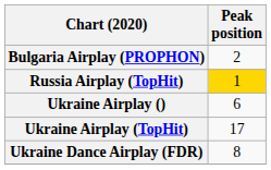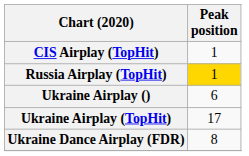 <table class="wikitable sortable plainrowheaders" style="text-align:center">
 <tr>
 <th scope="col">Chart (2020)</th>
 <th scope="col">Peak<br>position</th>
 </tr>
 <tr>
-<th scope="row">Bulgaria Airplay (<a href='#'>PROPHON</a>)</th>
-<td>2</td>
+<th scope="row"><a href='#'>CIS</a> Airplay (<a href='#'>TopHit</a>)</th>
+<td>1</td>
 </tr>
 <tr>
 <th scope="row">Russia Airplay (<a href='#'>TopHit</a>)</th>
 <td style="background: gold;">1</td>
 </tr>
 <tr>
 <th scope="row">Ukraine Airplay ()</th>
 <td>6</td>
 </tr>
 <tr>
 <th scope="row">Ukraine Airplay (<a href='#'>TopHit</a>)</th>
 <td>17</td>
 </tr>
 <tr>
 <th scope="row">Ukraine Dance Airplay (FDR)</th>
 <td>8</td>
 </tr>
 <tr>
 </tr>
 </table>
